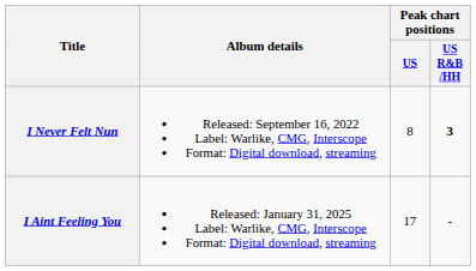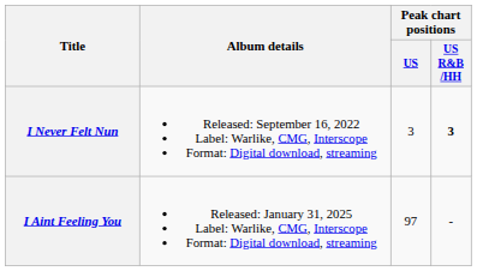 <table class="wikitable plainrowheaders" style="text-align:center;">
 <tr>
 <th scope="col" rowspan="2" style="width:10em;">Title</th>
 <th scope="col" rowspan="2" style="width:19em;">Album details</th>
 <th scope="col" colspan="2">Peak chart positions</th>
 </tr>
 <tr>
 <th scope="col" style="width:3em;font-size:90%;"><a href='#'>US</a><br></th>
 <th scope="col" style="width:3em;font-size:90%;"><a href='#'>US<br>R&B<br>/HH</a><br></th>
 </tr>
 <tr>
 <th scope="row"><em><a href='#'>I Never Felt Nun</a></em></th>
 <td><br><ul><li>Released: September 16, 2022</li><li>Label: Warlike, <a href='#'>CMG</a>, <a href='#'>Interscope</a></li><li>Format: <a href='#'>Digital download</a>, <a href='#'>streaming</a></li></ul></td>
-<td>8</td>
+<td>3</td>
 <td><strong>3</strong></td>
 </tr>
 <tr>
 <th scope="row"><em><a href='#'>I Aint Feeling You</a></em></th>
 <td><br><ul><li>Released: January 31, 2025</li><li>Label: Warlike, <a href='#'>CMG</a>, <a href='#'>Interscope</a></li><li>Format: <a href='#'>Digital download</a>, <a href='#'>streaming</a></li></ul></td>
-<td>17</td>
+<td>97</td>
 <td>-</td>
 </tr>
 </table>
